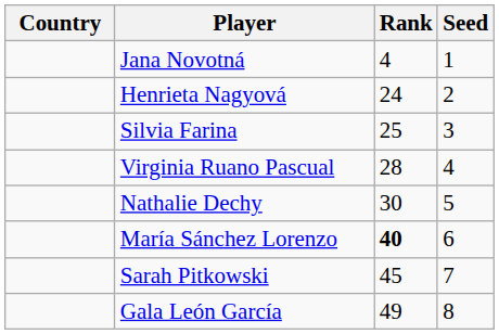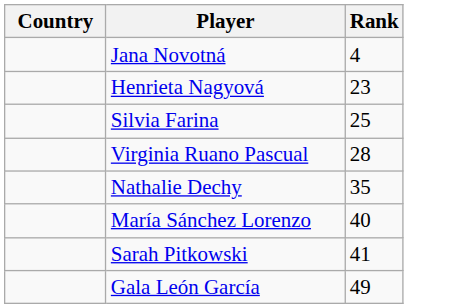 <table class="sortable wikitable">
 <tr>
 <th width="70">Country</th>
 <th width="175">Player</th>
 <th>Rank</th>
-<th>Seed</th>
 </tr>
 <tr>
 <td></td>
 <td><a href='#'>Jana Novotná</a></td>
 <td>4</td>
-<td>1</td>
 </tr>
 <tr>
 <td></td>
 <td><a href='#'>Henrieta Nagyová</a></td>
-<td>24</td>
-<td>2</td>
+<td>23</td>
 </tr>
 <tr>
 <td></td>
 <td><a href='#'>Silvia Farina</a></td>
 <td>25</td>
-<td>3</td>
 </tr>
 <tr>
 <td></td>
 <td><a href='#'>Virginia Ruano Pascual</a></td>
 <td>28</td>
-<td>4</td>
 </tr>
 <tr>
 <td></td>
 <td><a href='#'>Nathalie Dechy</a></td>
-<td>30</td>
-<td>5</td>
+<td>35</td>
 </tr>
 <tr>
 <td></td>
 <td><a href='#'>María Sánchez Lorenzo</a></td>
-<td><strong>40</strong></td>
-<td>6</td>
+<td>40</td>
 </tr>
 <tr>
 <td></td>
 <td><a href='#'>Sarah Pitkowski</a></td>
-<td>45</td>
-<td>7</td>
+<td>41</td>
 </tr>
 <tr>
 <td></td>
 <td><a href='#'>Gala León García</a></td>
 <td>49</td>
-<td>8</td>
 </tr>
 </table>
